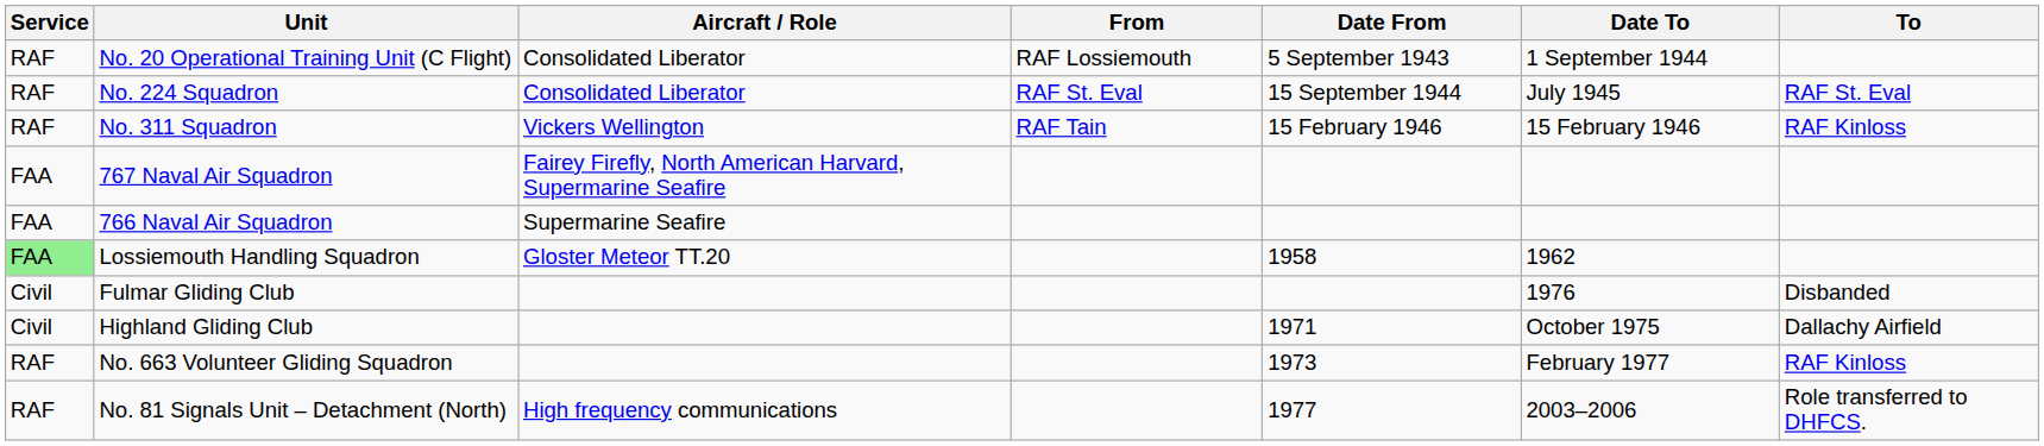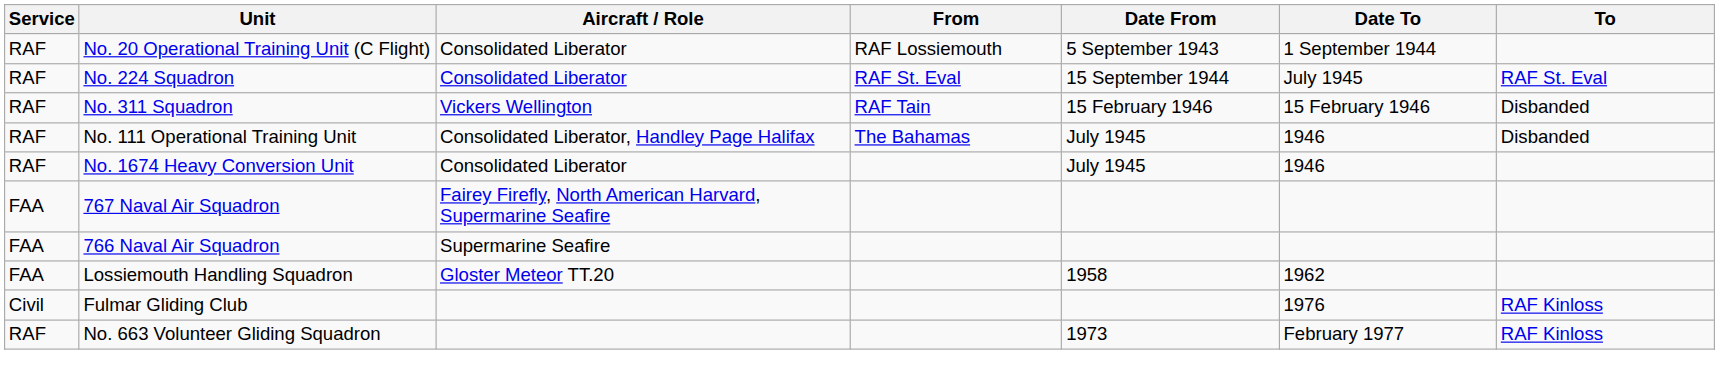 <table class="wikitable">
 <tr>
 <th scope="col" style="width: 30px;">Service</th>
 <th scope="col" style="width: 300px;">Unit</th>
 <th scope="col" style="width: 350px;">Aircraft / Role</th>
 <th scope="col" style="width: 175px;">From</th>
 <th scope="col" style="width: 180px;">Date From</th>
 <th scope="col" style="width: 180px;">Date To</th>
 <th scope="col" style="width: 180px;">To</th>
 </tr>
 <tr style="vertical-align: top;">
 <td>RAF</td>
 <td><a href='#'>No. 20 Operational Training Unit</a> (C Flight)</td>
 <td>Consolidated Liberator</td>
 <td>RAF Lossiemouth</td>
 <td>5 September 1943</td>
 <td>1 September 1944</td>
 <td></td>
 </tr>
 <tr>
 <td>RAF</td>
 <td><a href='#'>No. 224 Squadron</a></td>
 <td><a href='#'>Consolidated Liberator</a></td>
 <td><a href='#'>RAF St. Eval</a></td>
 <td>15 September 1944</td>
 <td>July 1945</td>
 <td><a href='#'>RAF St. Eval</a></td>
 </tr>
 <tr>
 <td>RAF</td>
 <td><a href='#'>No. 311 Squadron</a></td>
 <td><a href='#'>Vickers Wellington</a></td>
 <td><a href='#'>RAF Tain</a></td>
 <td>15 February 1946</td>
 <td>15 February 1946</td>
-<td><a href='#'>RAF Kinloss</a></td>
+<td>Disbanded</td>
+</tr>
+<tr>
+<td>RAF</td>
+<td>No. 111 Operational Training Unit</td>
+<td>Consolidated Liberator, <a href='#'>Handley Page Halifax</a></td>
+<td><a href='#'>The Bahamas</a></td>
+<td>July 1945</td>
+<td>1946</td>
+<td>Disbanded</td>
+</tr>
+<tr>
+<td>RAF</td>
+<td><a href='#'>No. 1674 Heavy Conversion Unit</a></td>
+<td>Consolidated Liberator</td>
+<td></td>
+<td>July 1945</td>
+<td>1946</td>
+<td></td>
 </tr>
 <tr>
 <td>FAA</td>
 <td><a href='#'>767 Naval Air Squadron</a></td>
 <td><a href='#'>Fairey Firefly</a>, <a href='#'>North American Harvard</a>, <a href='#'>Supermarine Seafire</a></td>
 <td></td>
 <td></td>
 <td></td>
 <td></td>
 </tr>
 <tr>
 <td>FAA</td>
 <td><a href='#'>766 Naval Air Squadron</a></td>
 <td>Supermarine Seafire</td>
 <td></td>
 <td></td>
 <td></td>
 <td></td>
 </tr>
 <tr>
-<td style="background: lightgreen;">FAA</td>
+<td>FAA</td>
 <td>Lossiemouth Handling Squadron</td>
 <td><a href='#'>Gloster Meteor</a> TT.20</td>
 <td></td>
 <td>1958</td>
 <td>1962</td>
 <td></td>
 </tr>
 <tr>
 <td>Civil</td>
 <td>Fulmar Gliding Club</td>
 <td></td>
 <td></td>
 <td></td>
 <td>1976</td>
-<td>Disbanded</td>
-</tr>
-<tr>
-<td>Civil</td>
-<td>Highland Gliding Club</td>
-<td></td>
-<td></td>
-<td>1971</td>
-<td>October 1975</td>
-<td>Dallachy Airfield</td>
+<td><a href='#'>RAF Kinloss</a></td>
 </tr>
 <tr>
 <td>RAF</td>
 <td>No. 663 Volunteer Gliding Squadron</td>
 <td></td>
 <td></td>
 <td>1973</td>
 <td>February 1977</td>
 <td><a href='#'>RAF Kinloss</a></td>
 </tr>
-<tr>
-<td>RAF</td>
-<td>No. 81 Signals Unit – Detachment (North)</td>
-<td><a href='#'>High frequency</a> communications</td>
-<td></td>
-<td>1977</td>
-<td>2003–2006</td>
-<td>Role transferred to <a href='#'>DHFCS</a>.</td>
-</tr>
 </table>
